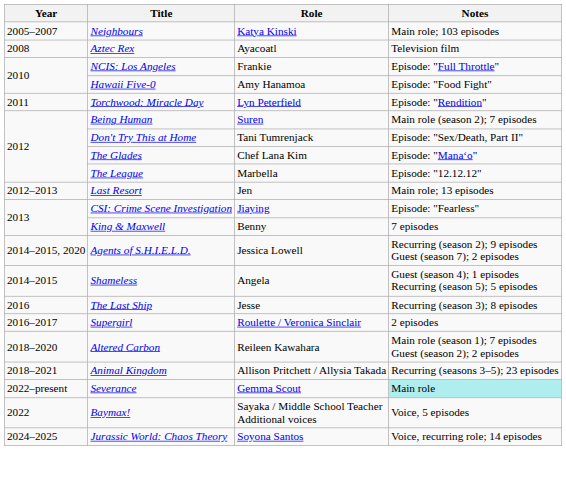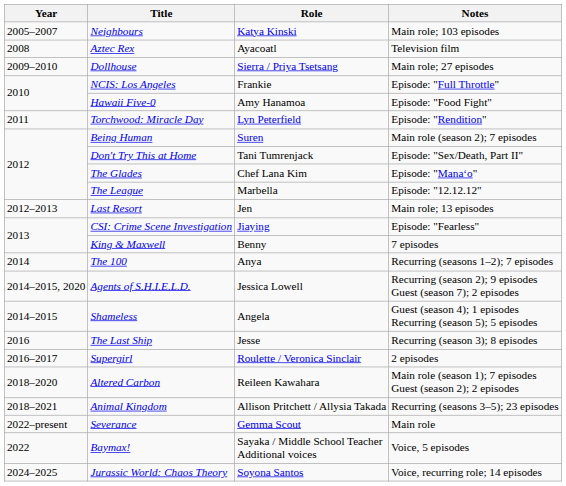 <table class="wikitable sortable">
 <tr>
 <th>Year</th>
 <th>Title</th>
 <th>Role</th>
 <th scope="col" class="unsortable">Notes</th>
 </tr>
 <tr>
 <td>2005–2007</td>
 <td><em><a href='#'>Neighbours</a></em></td>
 <td><a href='#'>Katya Kinski</a></td>
 <td>Main role; 103 episodes</td>
 </tr>
 <tr>
 <td>2008</td>
 <td><em><a href='#'>Aztec Rex</a></em></td>
 <td>Ayacoatl</td>
 <td>Television film</td>
+</tr>
+<tr>
+<td>2009–2010</td>
+<td><em><a href='#'>Dollhouse</a></em></td>
+<td><a href='#'>Sierra / Priya Tsetsang</a></td>
+<td>Main role; 27 episodes</td>
 </tr>
 <tr>
 <td rowspan= '2'>2010</td>
 <td><em><a href='#'>NCIS: Los Angeles</a></em></td>
 <td>Frankie</td>
 <td>Episode: "<a href='#'>Full Throttle</a>"</td>
 </tr>
 <tr>
 <td><em><a href='#'>Hawaii Five-0</a></em></td>
 <td>Amy Hanamoa</td>
 <td>Episode: "Food Fight"</td>
 </tr>
 <tr>
 <td>2011</td>
 <td><em><a href='#'>Torchwood: Miracle Day</a></em></td>
 <td><a href='#'>Lyn Peterfield</a></td>
 <td>Episode: "<a href='#'>Rendition</a>"</td>
 </tr>
 <tr>
 <td rowspan="4">2012</td>
 <td><em><a href='#'>Being Human</a></em></td>
 <td><a href='#'>Suren</a></td>
 <td>Main role (season 2); 7 episodes</td>
 </tr>
 <tr>
 <td><em><a href='#'>Don't Try This at Home</a></em></td>
 <td>Tani Tumrenjack</td>
 <td>Episode: "Sex/Death, Part II"</td>
 </tr>
 <tr>
 <td><em><a href='#'>The Glades</a></em></td>
 <td>Chef Lana Kim</td>
 <td>Episode: "<a href='#'>Manaʻo</a>"</td>
 </tr>
 <tr>
 <td><em><a href='#'>The League</a></em></td>
 <td>Marbella</td>
 <td>Episode: "12.12.12"</td>
 </tr>
 <tr>
 <td>2012–2013</td>
 <td><em><a href='#'>Last Resort</a></em></td>
 <td>Jen</td>
 <td>Main role; 13 episodes</td>
 </tr>
 <tr>
 <td rowspan= '2'>2013</td>
 <td><em><a href='#'>CSI: Crime Scene Investigation</a></em></td>
 <td><a href='#'>Jiaying</a></td>
 <td>Episode: "Fearless"</td>
 </tr>
 <tr>
 <td><em><a href='#'>King & Maxwell</a></em></td>
 <td>Benny</td>
 <td>7 episodes</td>
 </tr>
 <tr>
+<td>2014</td>
+<td><em><a href='#'>The 100</a></em></td>
+<td>Anya</td>
+<td>Recurring (seasons 1–2); 7 episodes</td>
+</tr>
+<tr>
 <td>2014–2015, 2020</td>
 <td><em><a href='#'>Agents of S.H.I.E.L.D.</a></em></td>
 <td>Jessica Lowell</td>
 <td>Recurring (season 2); 9 episodes<br>Guest (season 7); 2 episodes</td>
 </tr>
 <tr>
 <td>2014–2015</td>
 <td><em><a href='#'>Shameless</a></em></td>
 <td>Angela</td>
 <td>Guest (season 4); 1 episodes<br>Recurring (season 5); 5 episodes</td>
 </tr>
 <tr>
 <td>2016</td>
 <td><em><a href='#'>The Last Ship</a></em></td>
 <td>Jesse</td>
 <td>Recurring (season 3); 8 episodes</td>
 </tr>
 <tr>
 <td>2016–2017</td>
 <td><em><a href='#'>Supergirl</a></em></td>
 <td><a href='#'>Roulette / Veronica Sinclair</a></td>
 <td>2 episodes</td>
 </tr>
 <tr>
 <td>2018–2020</td>
 <td><em><a href='#'>Altered Carbon</a></em></td>
 <td>Reileen Kawahara</td>
 <td>Main role (season 1); 7 episodes<br>Guest (season 2); 2 episodes</td>
 </tr>
 <tr>
 <td>2018–2021</td>
 <td><em><a href='#'>Animal Kingdom</a></em></td>
 <td>Allison Pritchett / Allysia Takada</td>
 <td>Recurring (seasons 3–5); 23 episodes</td>
 </tr>
 <tr>
 <td>2022–present</td>
 <td><em><a href='#'>Severance</a></em></td>
 <td><a href='#'>Gemma Scout</a></td>
-<td style="background: paleturquoise;">Main role</td>
+<td>Main role</td>
 </tr>
 <tr>
 <td>2022</td>
 <td><em><a href='#'>Baymax!</a></em></td>
 <td>Sayaka / Middle School Teacher<br>Additional voices</td>
 <td>Voice, 5 episodes</td>
 </tr>
 <tr>
 <td>2024–2025</td>
 <td><em><a href='#'>Jurassic World: Chaos Theory</a></em></td>
 <td><a href='#'>Soyona Santos</a></td>
 <td>Voice, recurring role; 14 episodes</td>
 </tr>
 </table>
